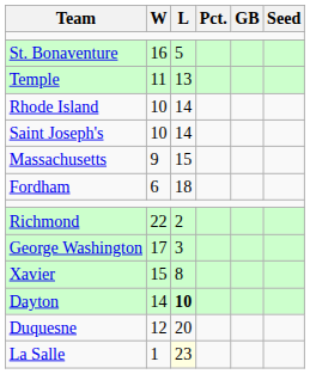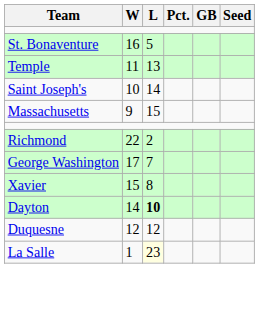 <table class=wikitable>
 <tr>
 <th>Team</th>
 <th>W</th>
 <th>L</th>
 <th>Pct.</th>
 <th>GB</th>
 <th>Seed</th>
 </tr>
 <tr>
 <td colspan=6></td>
 </tr>
 <tr bgcolor=#ccffcc>
 <td><a href='#'>St. Bonaventure</a></td>
 <td>16</td>
 <td>5</td>
 <td></td>
 <td></td>
 <td></td>
 </tr>
 <tr bgcolor=#ccffcc>
 <td><a href='#'>Temple</a></td>
 <td>11</td>
 <td>13</td>
 <td></td>
 <td></td>
 <td></td>
 </tr>
 <tr>
-<td><a href='#'>Rhode Island</a></td>
-<td>10</td>
-<td>14</td>
-<td></td>
-<td></td>
-<td></td>
-</tr>
-<tr>
 <td><a href='#'>Saint Joseph's</a></td>
 <td>10</td>
 <td>14</td>
 <td></td>
 <td></td>
 <td></td>
 </tr>
 <tr>
 <td><a href='#'>Massachusetts</a></td>
 <td>9</td>
 <td>15</td>
-<td></td>
-<td></td>
-<td></td>
-</tr>
-<tr>
-<td><a href='#'>Fordham</a></td>
-<td>6</td>
-<td>18</td>
 <td></td>
 <td></td>
 <td></td>
 </tr>
 <tr>
 <td colspan=6></td>
 </tr>
 <tr bgcolor=#ccffcc>
 <td><a href='#'>Richmond</a></td>
 <td>22</td>
 <td>2</td>
 <td></td>
 <td></td>
 <td></td>
 </tr>
 <tr bgcolor=#ccffcc>
 <td><a href='#'>George Washington</a></td>
 <td>17</td>
-<td>3</td>
+<td>7</td>
 <td></td>
 <td></td>
 <td></td>
 </tr>
 <tr bgcolor=#ccffcc>
 <td><a href='#'>Xavier</a></td>
 <td>15</td>
 <td>8</td>
 <td></td>
 <td></td>
 <td></td>
 </tr>
 <tr bgcolor=#ccffcc>
 <td><a href='#'>Dayton</a></td>
 <td>14</td>
 <td><strong>10</strong></td>
 <td></td>
 <td></td>
 <td></td>
 </tr>
 <tr>
 <td><a href='#'>Duquesne</a></td>
 <td>12</td>
-<td>20</td>
+<td>12</td>
 <td></td>
 <td></td>
 <td></td>
 </tr>
 <tr>
 <td><a href='#'>La Salle</a></td>
 <td>1</td>
 <td style="background: lightyellow;">23</td>
 <td></td>
 <td></td>
 <td></td>
 </tr>
 </table>
